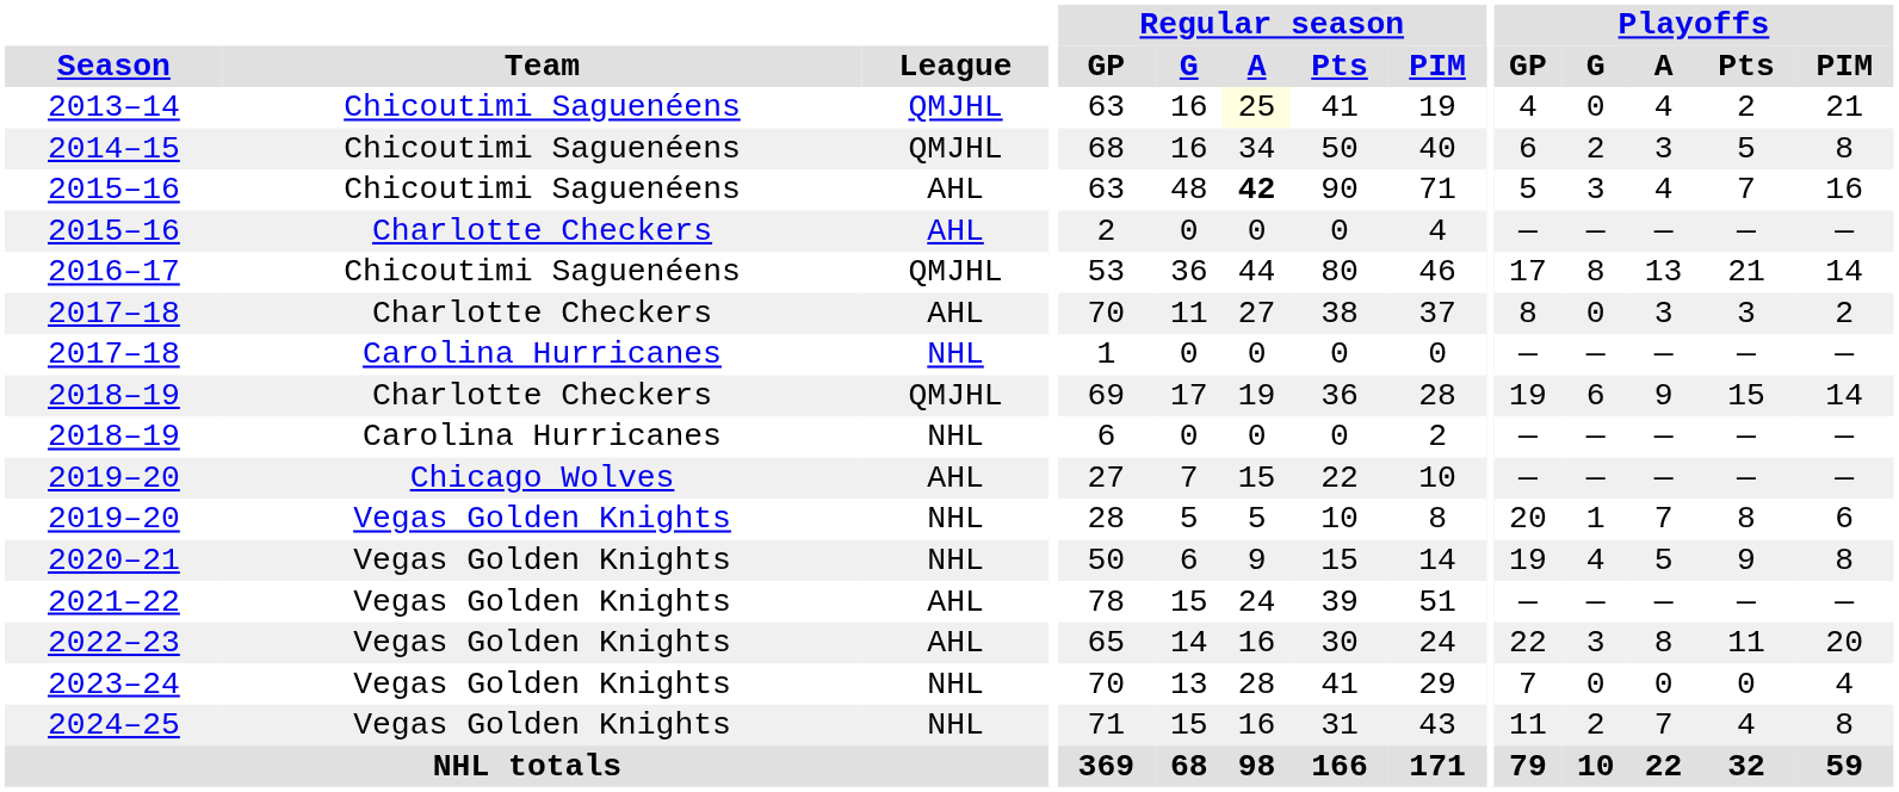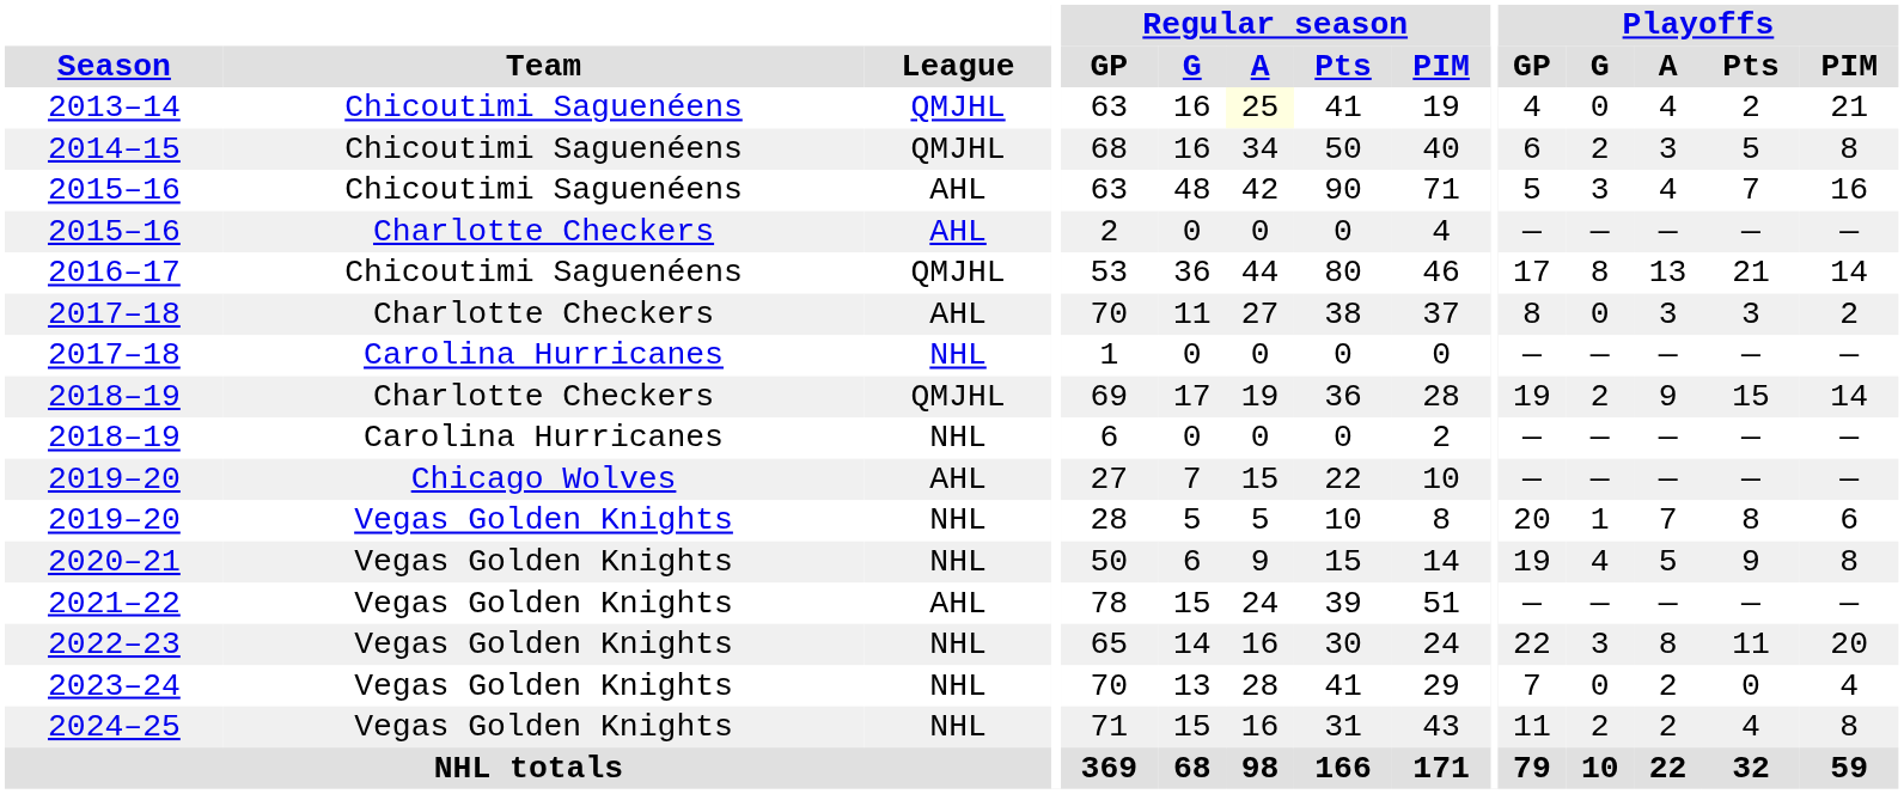 <table border="0" cellpadding="1" cellspacing="0" style="text-align:center; width:60em">
 <tr bgcolor="#e0e0e0">
 <th colspan="3" bgcolor="#ffffff"></th>
 <th rowspan="99" bgcolor="#ffffff"></th>
 <th colspan="5"><a href='#'>Regular season</a></th>
 <th rowspan="99" bgcolor="#ffffff"></th>
 <th colspan="5"><a href='#'>Playoffs</a></th>
 </tr>
 <tr bgcolor="#e0e0e0">
 <th><a href='#'>Season</a></th>
 <th>Team</th>
 <th>League</th>
 <th>GP</th>
 <th><a href='#'>G</a></th>
 <th><a href='#'>A</a></th>
 <th><a href='#'>Pts</a></th>
 <th><a href='#'>PIM</a></th>
 <th>GP</th>
 <th>G</th>
 <th>A</th>
 <th>Pts</th>
 <th>PIM</th>
 </tr>
 <tr>
 <td><a href='#'>2013–14</a></td>
 <td><a href='#'>Chicoutimi Saguenéens</a></td>
 <td><a href='#'>QMJHL</a></td>
 <td>63</td>
 <td>16</td>
 <td style="background: lightyellow;">25</td>
 <td>41</td>
 <td>19</td>
 <td>4</td>
 <td>0</td>
 <td>4</td>
 <td>2</td>
 <td>21</td>
 </tr>
 <tr bgcolor="#f0f0f0">
 <td><a href='#'>2014–15</a></td>
 <td>Chicoutimi Saguenéens</td>
 <td>QMJHL</td>
 <td>68</td>
 <td>16</td>
 <td>34</td>
 <td>50</td>
 <td>40</td>
 <td>6</td>
 <td>2</td>
 <td>3</td>
 <td>5</td>
 <td>8</td>
 </tr>
 <tr>
 <td><a href='#'>2015–16</a></td>
 <td>Chicoutimi Saguenéens</td>
 <td>AHL</td>
 <td>63</td>
 <td>48</td>
-<td><strong>42</strong></td>
+<td>42</td>
 <td>90</td>
 <td>71</td>
 <td>5</td>
 <td>3</td>
 <td>4</td>
 <td>7</td>
 <td>16</td>
 </tr>
 <tr bgcolor="#f0f0f0">
 <td><a href='#'>2015–16</a></td>
 <td><a href='#'>Charlotte Checkers</a></td>
 <td><a href='#'>AHL</a></td>
 <td>2</td>
 <td>0</td>
 <td>0</td>
 <td>0</td>
 <td>4</td>
 <td>—</td>
 <td>—</td>
 <td>—</td>
 <td>—</td>
 <td>—</td>
 </tr>
 <tr>
 <td><a href='#'>2016–17</a></td>
 <td>Chicoutimi Saguenéens</td>
 <td>QMJHL</td>
 <td>53</td>
 <td>36</td>
 <td>44</td>
 <td>80</td>
 <td>46</td>
 <td>17</td>
 <td>8</td>
 <td>13</td>
 <td>21</td>
 <td>14</td>
 </tr>
 <tr bgcolor="#f0f0f0">
 <td><a href='#'>2017–18</a></td>
 <td>Charlotte Checkers</td>
 <td>AHL</td>
 <td>70</td>
 <td>11</td>
 <td>27</td>
 <td>38</td>
 <td>37</td>
 <td>8</td>
 <td>0</td>
 <td>3</td>
 <td>3</td>
 <td>2</td>
 </tr>
 <tr>
 <td><a href='#'>2017–18</a></td>
 <td><a href='#'>Carolina Hurricanes</a></td>
 <td><a href='#'>NHL</a></td>
 <td>1</td>
 <td>0</td>
 <td>0</td>
 <td>0</td>
 <td>0</td>
 <td>—</td>
 <td>—</td>
 <td>—</td>
 <td>—</td>
 <td>—</td>
 </tr>
 <tr bgcolor="#f0f0f0">
 <td><a href='#'>2018–19</a></td>
 <td>Charlotte Checkers</td>
 <td>QMJHL</td>
 <td>69</td>
 <td>17</td>
 <td>19</td>
 <td>36</td>
 <td>28</td>
 <td>19</td>
-<td>6</td>
+<td>2</td>
 <td>9</td>
 <td>15</td>
 <td>14</td>
 </tr>
 <tr>
 <td><a href='#'>2018–19</a></td>
 <td>Carolina Hurricanes</td>
 <td>NHL</td>
 <td>6</td>
 <td>0</td>
 <td>0</td>
 <td>0</td>
 <td>2</td>
 <td>—</td>
 <td>—</td>
 <td>—</td>
 <td>—</td>
 <td>—</td>
 </tr>
 <tr bgcolor="#f0f0f0">
 <td><a href='#'>2019–20</a></td>
 <td><a href='#'>Chicago Wolves</a></td>
 <td>AHL</td>
 <td>27</td>
 <td>7</td>
 <td>15</td>
 <td>22</td>
 <td>10</td>
 <td>—</td>
 <td>—</td>
 <td>—</td>
 <td>—</td>
 <td>—</td>
 </tr>
 <tr>
 <td><a href='#'>2019–20</a></td>
 <td><a href='#'>Vegas Golden Knights</a></td>
 <td>NHL</td>
 <td>28</td>
 <td>5</td>
 <td>5</td>
 <td>10</td>
 <td>8</td>
 <td>20</td>
 <td>1</td>
 <td>7</td>
 <td>8</td>
 <td>6</td>
 </tr>
 <tr bgcolor="#f0f0f0">
 <td><a href='#'>2020–21</a></td>
 <td>Vegas Golden Knights</td>
 <td>NHL</td>
 <td>50</td>
 <td>6</td>
 <td>9</td>
 <td>15</td>
 <td>14</td>
 <td>19</td>
 <td>4</td>
 <td>5</td>
 <td>9</td>
 <td>8</td>
 </tr>
 <tr>
 <td><a href='#'>2021–22</a></td>
 <td>Vegas Golden Knights</td>
 <td>AHL</td>
 <td>78</td>
 <td>15</td>
 <td>24</td>
 <td>39</td>
 <td>51</td>
 <td>—</td>
 <td>—</td>
 <td>—</td>
 <td>—</td>
 <td>—</td>
 </tr>
 <tr bgcolor="#f0f0f0">
 <td><a href='#'>2022–23</a></td>
 <td>Vegas Golden Knights</td>
-<td>AHL</td>
+<td>NHL</td>
 <td>65</td>
 <td>14</td>
 <td>16</td>
 <td>30</td>
 <td>24</td>
 <td>22</td>
 <td>3</td>
 <td>8</td>
 <td>11</td>
 <td>20</td>
 </tr>
 <tr>
 <td><a href='#'>2023–24</a></td>
 <td>Vegas Golden Knights</td>
 <td>NHL</td>
 <td>70</td>
 <td>13</td>
 <td>28</td>
 <td>41</td>
 <td>29</td>
 <td>7</td>
 <td>0</td>
-<td>0</td>
+<td>2</td>
 <td>0</td>
 <td>4</td>
 </tr>
 <tr bgcolor="#f0f0f0">
 <td><a href='#'>2024–25</a></td>
 <td>Vegas Golden Knights</td>
 <td>NHL</td>
 <td>71</td>
 <td>15</td>
 <td>16</td>
 <td>31</td>
 <td>43</td>
 <td>11</td>
 <td>2</td>
-<td>7</td>
+<td>2</td>
 <td>4</td>
 <td>8</td>
 </tr>
 <tr bgcolor="#e0e0e0">
 <th colspan="3">NHL totals</th>
 <th>369</th>
 <th>68</th>
 <th>98</th>
 <th>166</th>
 <th>171</th>
 <th>79</th>
 <th>10</th>
 <th>22</th>
 <th>32</th>
 <th>59</th>
 </tr>
 </table>
